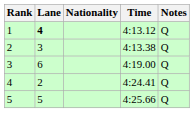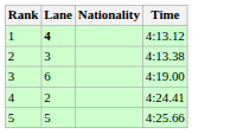 <table class="wikitable">
 <tr>
 <th>Rank</th>
 <th>Lane</th>
 <th>Nationality</th>
 <th>Time</th>
-<th>Notes</th>
 </tr>
 <tr bgcolor=ccffcc>
 <td>1</td>
 <td><strong>4</strong></td>
 <td></td>
 <td>4:13.12</td>
-<td>Q</td>
 </tr>
 <tr bgcolor=ccffcc>
 <td>2</td>
 <td>3</td>
 <td></td>
 <td>4:13.38</td>
-<td>Q</td>
 </tr>
 <tr bgcolor=ccffcc>
 <td>3</td>
 <td>6</td>
 <td></td>
 <td>4:19.00</td>
-<td>Q</td>
 </tr>
 <tr bgcolor=ccffcc>
 <td>4</td>
 <td>2</td>
 <td></td>
 <td>4:24.41</td>
-<td>Q</td>
 </tr>
 <tr bgcolor=ccffcc>
 <td>5</td>
 <td>5</td>
 <td></td>
 <td>4:25.66</td>
-<td>Q</td>
 </tr>
 </table>
